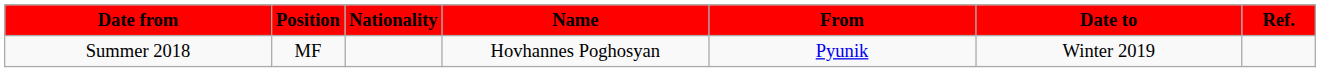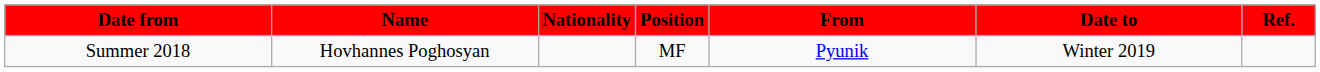 <table class="wikitable"  style="text-align:center; font-size:90%; ">
 <tr>
 <th style="background:#FF0000; color:#000000; width:200px;">Date from</th>
+<th style="background:#FF0000; color:#000000; width:200px;">Name</th>
+<th style="background:#FF0000; color:#000000; width:50px;">Nationality</th>
 <th style="background:#FF0000; color:#000000; width:50px;">Position</th>
-<th style="background:#FF0000; color:#000000; width:50px;">Nationality</th>
-<th style="background:#FF0000; color:#000000; width:200px;">Name</th>
 <th style="background:#FF0000; color:#000000; width:200px;">From</th>
 <th style="background:#FF0000; color:#000000; width:200px;">Date to</th>
 <th style="background:#FF0000; color:#000000; width:50px;">Ref.</th>
 </tr>
 <tr>
 <td>Summer 2018</td>
+<td>Hovhannes Poghosyan</td>
+<td></td>
 <td>MF</td>
-<td></td>
-<td>Hovhannes Poghosyan</td>
 <td><a href='#'>Pyunik</a></td>
 <td>Winter 2019</td>
 <td></td>
 </tr>
 </table>
